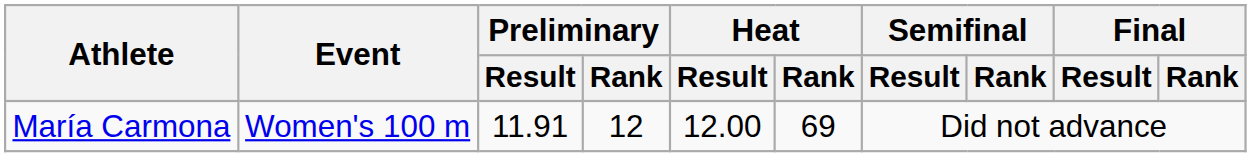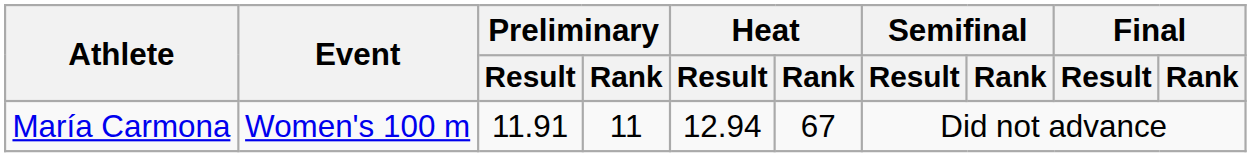 <table class="wikitable" style="font-size:90%">
 <tr>
 <th rowspan="2">Athlete</th>
 <th rowspan="2">Event</th>
 <th colspan="2">Preliminary</th>
 <th colspan="2">Heat</th>
 <th colspan="2">Semifinal</th>
 <th colspan="2">Final</th>
 </tr>
 <tr style="font-size:95%">
 <th>Result</th>
 <th>Rank</th>
 <th>Result</th>
 <th>Rank</th>
 <th>Result</th>
 <th>Rank</th>
 <th>Result</th>
 <th>Rank</th>
 </tr>
 <tr align=center>
 <td align=left><a href='#'>María Carmona</a></td>
 <td align=left><a href='#'>Women's 100 m</a></td>
 <td>11.91</td>
-<td>12</td>
-<td>12.00</td>
-<td>69</td>
+<td>11</td>
+<td>12.94</td>
+<td>67</td>
 <td colspan=4>Did not advance</td>
 </tr>
 </table>
